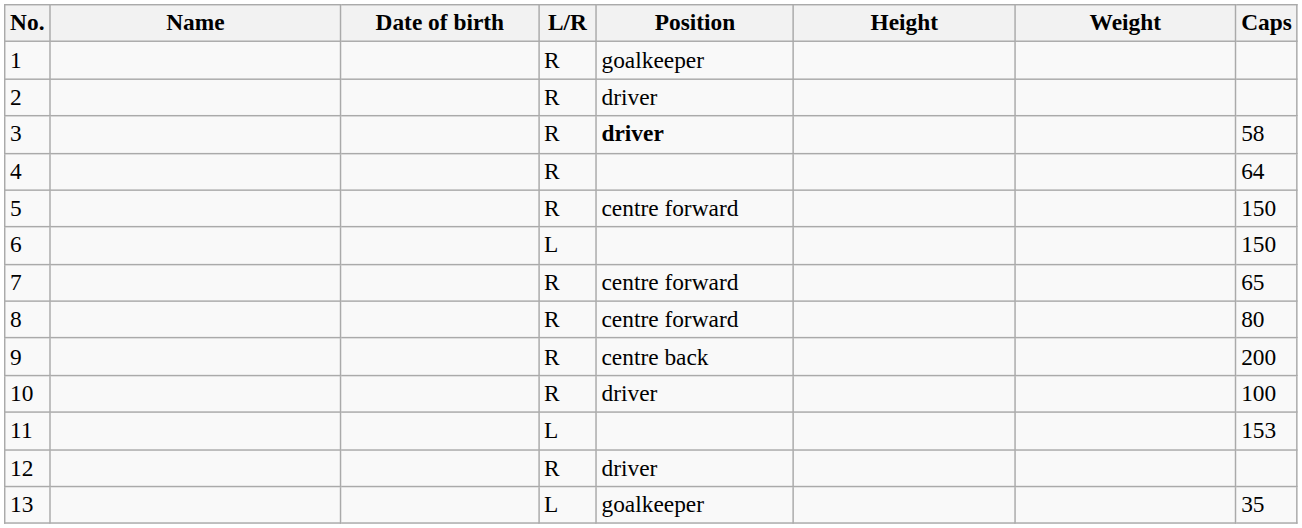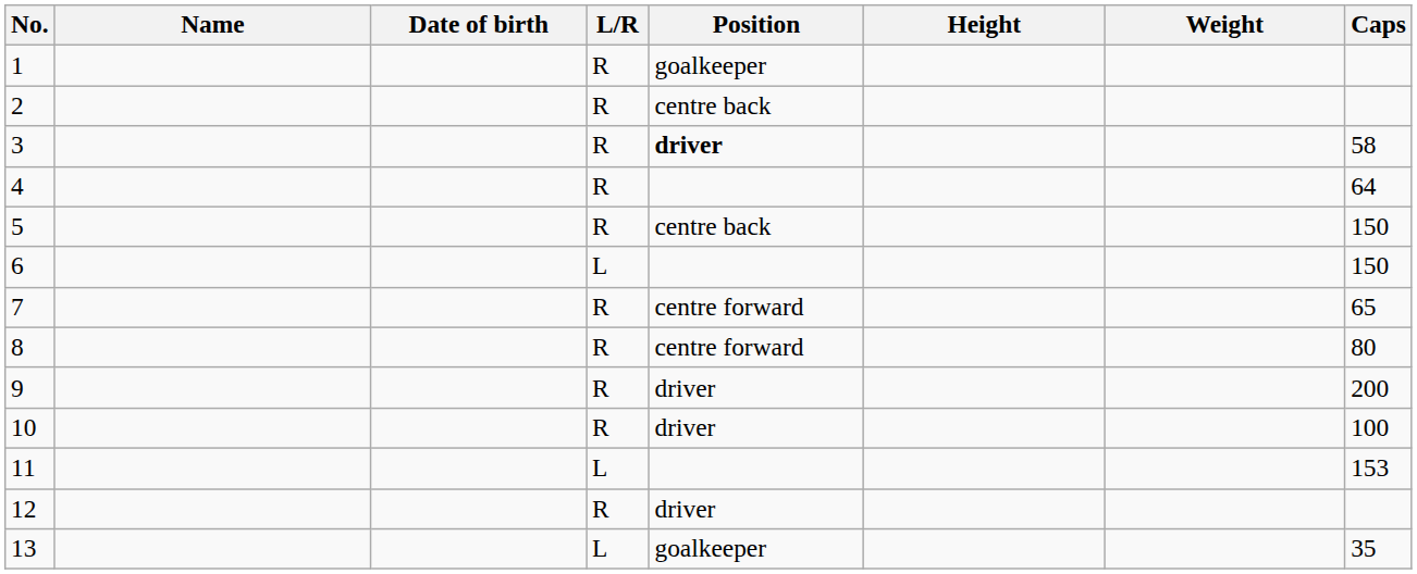 <table class=wikitable sortable style=font-size:100%; text-align:center;>
 <tr>
 <th>No.</th>
 <th style=width:12em>Name</th>
 <th style=width:8em>Date of birth</th>
 <th style=width:2em>L/R</th>
 <th style=width:8em>Position</th>
 <th style=width:9em>Height</th>
 <th style=width:9em>Weight</th>
 <th>Caps</th>
 </tr>
 <tr>
 <td>1</td>
 <td align=left></td>
 <td></td>
 <td>R</td>
 <td>goalkeeper</td>
 <td></td>
 <td></td>
 <td></td>
 </tr>
 <tr>
 <td>2</td>
 <td align=left></td>
 <td></td>
 <td>R</td>
-<td>driver</td>
+<td>centre back</td>
 <td></td>
 <td></td>
 <td></td>
 </tr>
 <tr>
 <td>3</td>
 <td align=left></td>
 <td></td>
 <td>R</td>
 <td><strong>driver</strong></td>
 <td></td>
 <td></td>
 <td>58</td>
 </tr>
 <tr>
 <td>4</td>
 <td align=left></td>
 <td></td>
 <td>R</td>
 <td></td>
 <td></td>
 <td></td>
 <td>64</td>
 </tr>
 <tr>
 <td>5</td>
 <td align=left></td>
 <td></td>
 <td>R</td>
-<td>centre forward</td>
+<td>centre back</td>
 <td></td>
 <td></td>
 <td>150</td>
 </tr>
 <tr>
 <td>6</td>
 <td align=left></td>
 <td></td>
 <td>L</td>
 <td></td>
 <td></td>
 <td></td>
 <td>150</td>
 </tr>
 <tr>
 <td>7</td>
 <td align=left></td>
 <td></td>
 <td>R</td>
 <td>centre forward</td>
 <td></td>
 <td></td>
 <td>65</td>
 </tr>
 <tr>
 <td>8</td>
 <td align=left></td>
 <td></td>
 <td>R</td>
 <td>centre forward</td>
 <td></td>
 <td></td>
 <td>80</td>
 </tr>
 <tr>
 <td>9</td>
 <td align=left></td>
 <td></td>
 <td>R</td>
-<td>centre back</td>
+<td>driver</td>
 <td></td>
 <td></td>
 <td>200</td>
 </tr>
 <tr>
 <td>10</td>
 <td align=left></td>
 <td></td>
 <td>R</td>
 <td>driver</td>
 <td></td>
 <td></td>
 <td>100</td>
 </tr>
 <tr>
 <td>11</td>
 <td align=left></td>
 <td></td>
 <td>L</td>
 <td></td>
 <td></td>
 <td></td>
 <td>153</td>
 </tr>
 <tr>
 <td>12</td>
 <td align=left></td>
 <td></td>
 <td>R</td>
 <td>driver</td>
 <td></td>
 <td></td>
 <td></td>
 </tr>
 <tr>
 <td>13</td>
 <td align=left></td>
 <td></td>
 <td>L</td>
 <td>goalkeeper</td>
 <td></td>
 <td></td>
 <td>35</td>
 </tr>
 </table>
